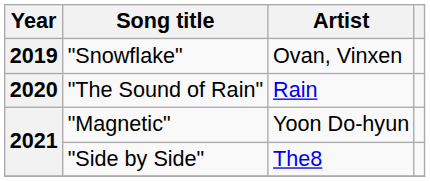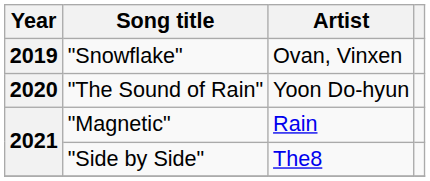 <table class="wikitable plainrowheaders">
 <tr>
 <th scope="col">Year</th>
 <th scope="col">Song title</th>
 <th scope="col">Artist</th>
 <th scope="col" class="unsortable"></th>
 </tr>
 <tr>
 <th scope="row" rowspan="1">2019</th>
 <td>"Snowflake"</td>
 <td>Ovan, Vinxen</td>
 <td style="text-align:center"></td>
 </tr>
 <tr>
 <th scope="row">2020</th>
 <td>"The Sound of Rain"</td>
-<td><a href='#'>Rain</a></td>
+<td>Yoon Do-hyun</td>
 <td style="text-align:center"></td>
 </tr>
 <tr>
 <th scope="row" rowspan="2">2021</th>
 <td>"Magnetic" </td>
-<td>Yoon Do-hyun</td>
+<td><a href='#'>Rain</a></td>
 <td style="text-align:center"></td>
 </tr>
 <tr>
 <td>"Side by Side"</td>
 <td><a href='#'>The8</a></td>
 <td style="text-align:center"></td>
 </tr>
 <tr>
 </tr>
 </table>
